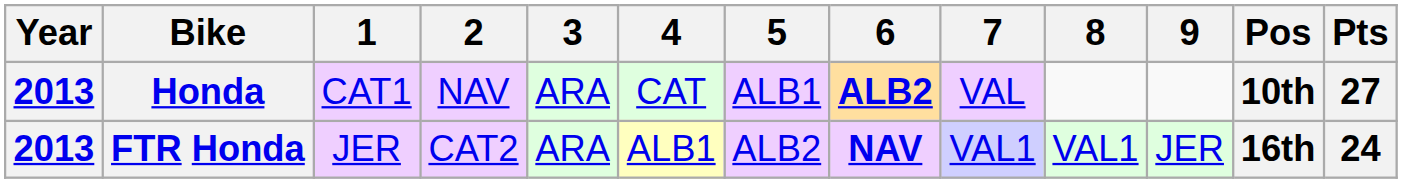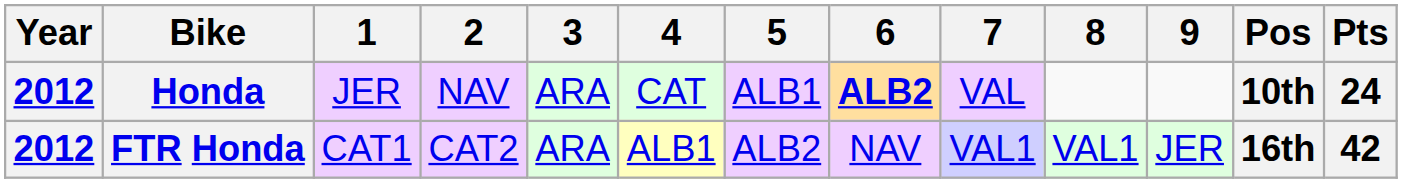 <table class="wikitable" style="text-align:center;">
 <tr>
 <th>Year</th>
 <th>Bike</th>
 <th>1</th>
 <th>2</th>
 <th>3</th>
 <th>4</th>
 <th>5</th>
 <th>6</th>
 <th>7</th>
 <th>8</th>
 <th>9</th>
 <th>Pos</th>
 <th>Pts</th>
 </tr>
 <tr>
-<th><a href='#'>2013</a></th>
+<th><a href='#'>2012</a></th>
 <th><a href='#'>Honda</a></th>
-<td style="background:#efcfff;"><a href='#'>CAT1</a><br></td>
+<td style="background:#efcfff;"><a href='#'>JER</a><br></td>
 <td style="background:#efcfff;"><a href='#'>NAV</a><br></td>
 <td style="background:#dfffdf;"><a href='#'>ARA</a><br></td>
 <td style="background:#dfffdf;"><a href='#'>CAT</a><br></td>
 <td style="background:#efcfff;"><a href='#'>ALB1</a><br></td>
 <td style="background:#ffdf9f;"><strong><a href='#'>ALB2</a></strong><br></td>
 <td style="background:#efcfff;"><a href='#'>VAL</a><br></td>
 <td></td>
 <td></td>
 <th>10th</th>
-<th>27</th>
+<th>24</th>
 </tr>
 <tr>
-<th><a href='#'>2013</a></th>
+<th><a href='#'>2012</a></th>
 <th><a href='#'>FTR</a> <a href='#'>Honda</a></th>
-<td style="background:#efcfff;"><a href='#'>JER</a><br></td>
+<td style="background:#efcfff;"><a href='#'>CAT1</a><br></td>
 <td style="background:#efcfff;"><a href='#'>CAT2</a><br></td>
 <td style="background:#dfffdf;"><a href='#'>ARA</a><br></td>
 <td style="background:#ffffbf;"><a href='#'>ALB1</a><br></td>
 <td style="background:#efcfff;"><a href='#'>ALB2</a><br></td>
-<td style="background:#efcfff;"><strong><a href='#'>NAV</a><br></strong></td>
+<td style="background:#efcfff;"><a href='#'>NAV</a><br></td>
 <td style="background:#cfcfff;"><a href='#'>VAL1</a><br></td>
 <td style="background:#dfffdf;"><a href='#'>VAL1</a><br></td>
 <td style="background:#dfffdf;"><a href='#'>JER</a><br></td>
 <th>16th</th>
-<th>24</th>
+<th>42</th>
 </tr>
 </table>
